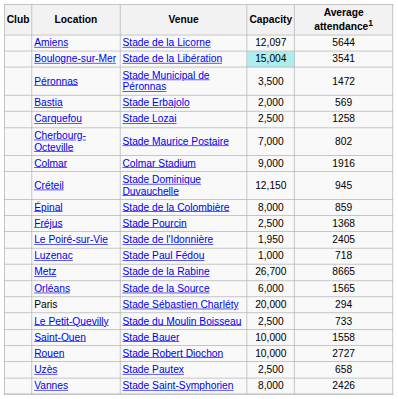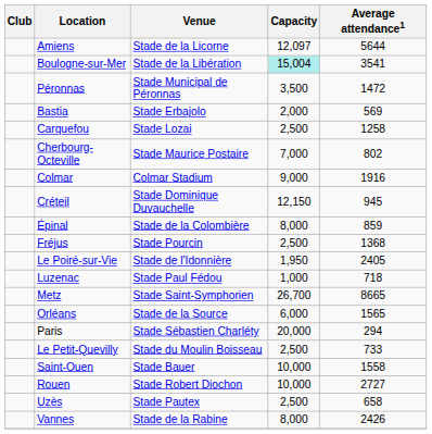 <table class="wikitable sortable">
 <tr>
 <th>Club</th>
 <th>Location</th>
 <th>Venue</th>
 <th>Capacity</th>
 <th>Average attendance<sup>1</sup></th>
 </tr>
 <tr>
 <td></td>
 <td><a href='#'>Amiens</a></td>
 <td><a href='#'>Stade de la Licorne</a></td>
 <td align="center">12,097</td>
 <td align="center">5644</td>
 </tr>
 <tr>
 <td></td>
 <td><a href='#'>Boulogne-sur-Mer</a></td>
 <td><a href='#'>Stade de la Libération</a></td>
 <td align="center" style="background: paleturquoise;">15,004</td>
 <td align="center">3541</td>
 </tr>
 <tr>
 <td></td>
 <td><a href='#'>Péronnas</a></td>
 <td><a href='#'>Stade Municipal de Péronnas</a></td>
 <td align="center">3,500</td>
 <td align="center">1472</td>
 </tr>
 <tr>
 <td></td>
 <td><a href='#'>Bastia</a></td>
 <td><a href='#'>Stade Erbajolo</a></td>
 <td align="center">2,000</td>
 <td align="center">569</td>
 </tr>
 <tr>
 <td></td>
 <td><a href='#'>Carquefou</a></td>
 <td><a href='#'>Stade Lozai</a></td>
 <td align="center">2,500</td>
 <td align="center">1258</td>
 </tr>
 <tr>
 <td></td>
 <td><a href='#'>Cherbourg-Octeville</a></td>
 <td><a href='#'>Stade Maurice Postaire</a></td>
 <td align="center">7,000</td>
 <td align="center">802</td>
 </tr>
 <tr>
 <td></td>
 <td><a href='#'>Colmar</a></td>
 <td><a href='#'>Colmar Stadium</a></td>
 <td align="center">9,000</td>
 <td align="center">1916</td>
 </tr>
 <tr>
 <td></td>
 <td><a href='#'>Créteil</a></td>
 <td><a href='#'>Stade Dominique Duvauchelle</a></td>
 <td align="center">12,150</td>
 <td align="center">945</td>
 </tr>
 <tr>
 <td></td>
 <td><a href='#'>Épinal</a></td>
 <td><a href='#'>Stade de la Colombière</a></td>
 <td align="center">8,000</td>
 <td align="center">859</td>
 </tr>
 <tr>
 <td></td>
 <td><a href='#'>Fréjus</a></td>
 <td><a href='#'>Stade Pourcin</a></td>
 <td align="center">2,500</td>
 <td align="center">1368</td>
 </tr>
 <tr>
 <td></td>
 <td><a href='#'>Le Poiré-sur-Vie</a></td>
 <td><a href='#'>Stade de l'Idonnière</a></td>
 <td align="center">1,950</td>
 <td align="center">2405</td>
 </tr>
 <tr>
 <td></td>
 <td><a href='#'>Luzenac</a></td>
 <td><a href='#'>Stade Paul Fédou</a></td>
 <td align="center">1,000</td>
 <td align="center">718</td>
 </tr>
 <tr>
 <td></td>
 <td><a href='#'>Metz</a></td>
-<td><a href='#'>Stade de la Rabine</a></td>
+<td><a href='#'>Stade Saint-Symphorien</a></td>
 <td align="center">26,700</td>
 <td align="center">8665</td>
 </tr>
 <tr>
 <td></td>
 <td><a href='#'>Orléans</a></td>
 <td><a href='#'>Stade de la Source</a></td>
 <td align="center">6,000</td>
 <td align="center">1565</td>
 </tr>
 <tr>
 <td></td>
 <td>Paris</td>
 <td><a href='#'>Stade Sébastien Charléty</a></td>
 <td align="center">20,000</td>
 <td align="center">294</td>
 </tr>
 <tr>
 <td></td>
 <td><a href='#'>Le Petit-Quevilly</a></td>
 <td><a href='#'>Stade du Moulin Boisseau</a></td>
 <td align="center">2,500</td>
 <td align="center">733</td>
 </tr>
 <tr>
 <td></td>
 <td><a href='#'>Saint-Ouen</a></td>
 <td><a href='#'>Stade Bauer</a></td>
 <td align="center">10,000</td>
 <td align="center">1558</td>
 </tr>
 <tr>
 <td></td>
 <td><a href='#'>Rouen</a></td>
 <td><a href='#'>Stade Robert Diochon</a></td>
 <td align="center">10,000</td>
 <td align="center">2727</td>
 </tr>
 <tr>
 <td></td>
 <td><a href='#'>Uzès</a></td>
 <td><a href='#'>Stade Pautex</a></td>
 <td align="center">2,500</td>
 <td align="center">658</td>
 </tr>
 <tr>
 <td></td>
 <td><a href='#'>Vannes</a></td>
-<td><a href='#'>Stade Saint-Symphorien</a></td>
+<td><a href='#'>Stade de la Rabine</a></td>
 <td align="center">8,000</td>
 <td align="center">2426</td>
 </tr>
 <tr>
 </tr>
 </table>
